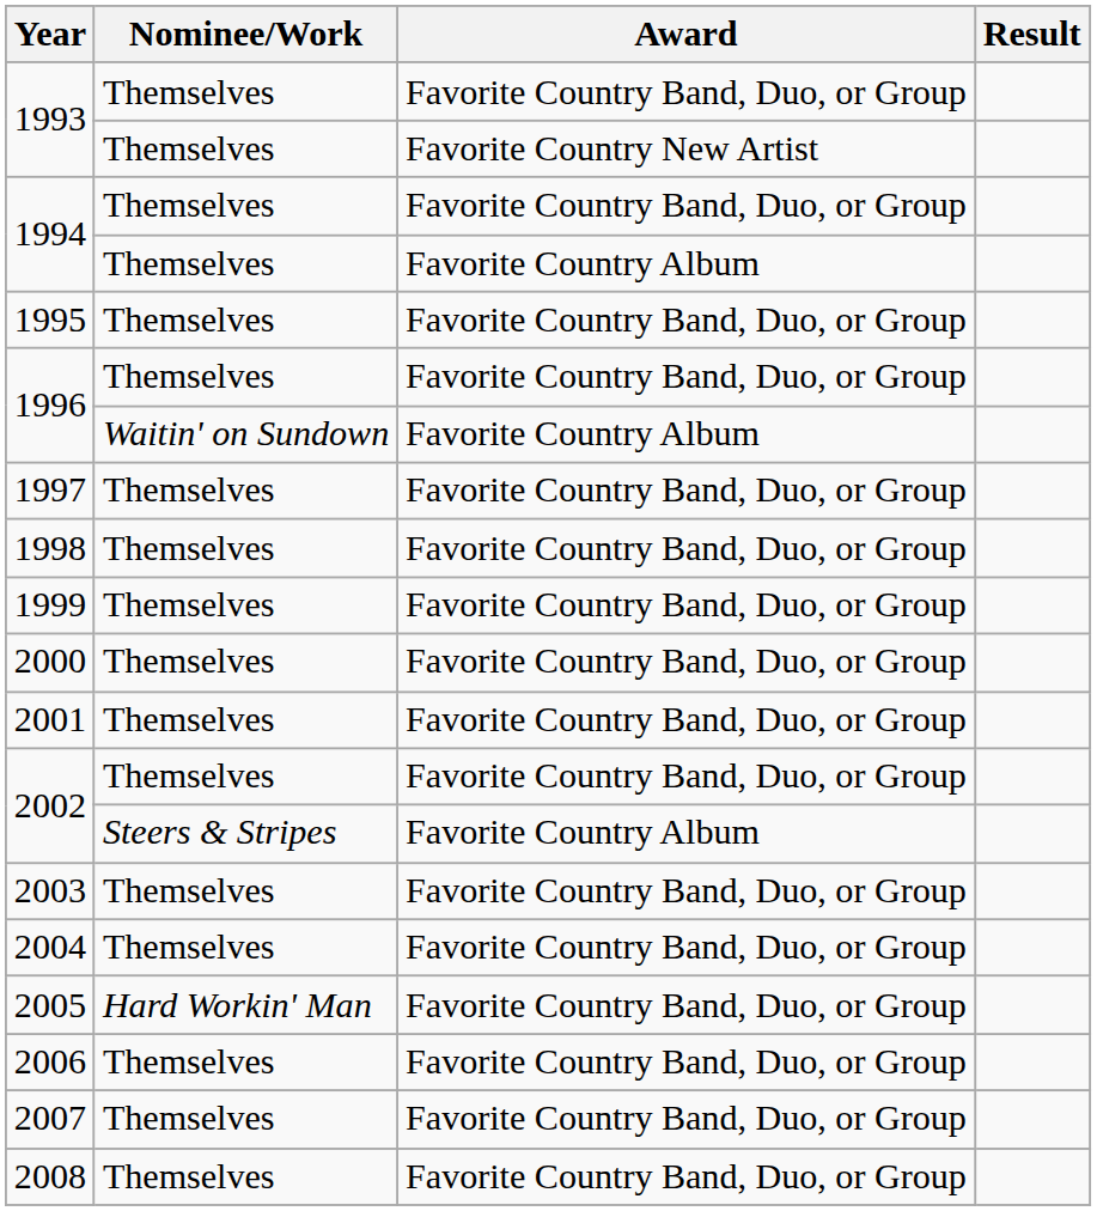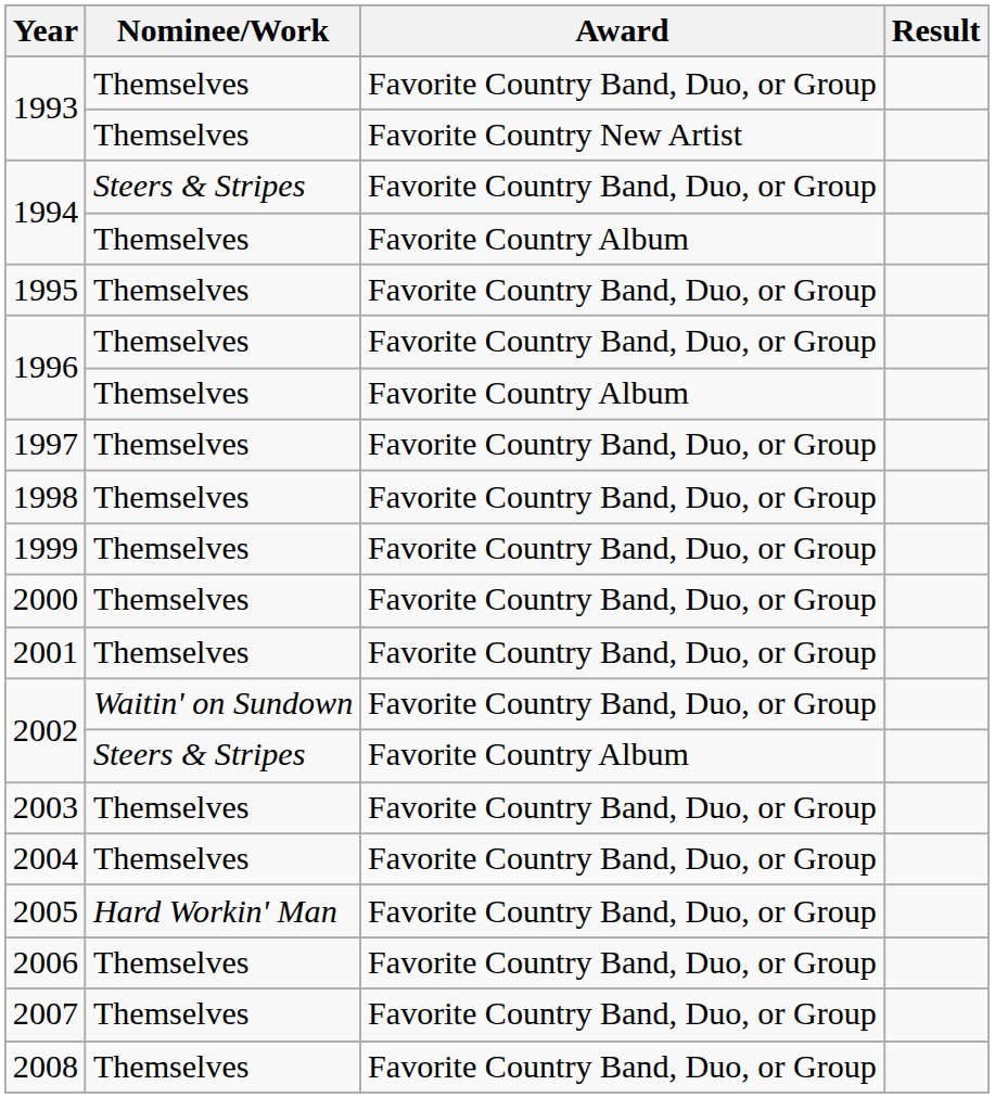 <table class="wikitable">
 <tr>
 <th>Year</th>
 <th>Nominee/Work</th>
 <th>Award</th>
 <th>Result</th>
 </tr>
 <tr>
 <td rowspan=2>1993</td>
 <td>Themselves</td>
 <td>Favorite Country Band, Duo, or Group</td>
 <td></td>
 </tr>
 <tr>
 <td>Themselves</td>
 <td>Favorite Country New Artist</td>
 <td></td>
 </tr>
 <tr>
 <td rowspan=2>1994</td>
-<td>Themselves</td>
+<td><em>Steers & Stripes</em></td>
 <td>Favorite Country Band, Duo, or Group</td>
 <td></td>
 </tr>
 <tr>
 <td>Themselves</td>
 <td>Favorite Country Album</td>
 <td></td>
 </tr>
 <tr>
 <td>1995</td>
 <td>Themselves</td>
 <td>Favorite Country Band, Duo, or Group</td>
 <td></td>
 </tr>
 <tr>
 <td rowspan=2>1996</td>
 <td>Themselves</td>
 <td>Favorite Country Band, Duo, or Group</td>
 <td></td>
 </tr>
 <tr>
-<td><em>Waitin' on Sundown</em></td>
+<td>Themselves</td>
 <td>Favorite Country Album</td>
 <td></td>
 </tr>
 <tr>
 <td>1997</td>
 <td>Themselves</td>
 <td>Favorite Country Band, Duo, or Group</td>
 <td></td>
 </tr>
 <tr>
 <td>1998</td>
 <td>Themselves</td>
 <td>Favorite Country Band, Duo, or Group</td>
 <td></td>
 </tr>
 <tr>
 <td>1999</td>
 <td>Themselves</td>
 <td>Favorite Country Band, Duo, or Group</td>
 <td></td>
 </tr>
 <tr>
 <td>2000</td>
 <td>Themselves</td>
 <td>Favorite Country Band, Duo, or Group</td>
 <td></td>
 </tr>
 <tr>
 <td>2001</td>
 <td>Themselves</td>
 <td>Favorite Country Band, Duo, or Group</td>
 <td></td>
 </tr>
 <tr>
 <td rowspan=2>2002</td>
-<td>Themselves</td>
+<td><em>Waitin' on Sundown</em></td>
 <td>Favorite Country Band, Duo, or Group</td>
 <td></td>
 </tr>
 <tr>
 <td><em>Steers & Stripes</em></td>
 <td>Favorite Country Album</td>
 <td></td>
 </tr>
 <tr>
 <td>2003</td>
 <td>Themselves</td>
 <td>Favorite Country Band, Duo, or Group</td>
 <td></td>
 </tr>
 <tr>
 <td>2004</td>
 <td>Themselves</td>
 <td>Favorite Country Band, Duo, or Group</td>
 <td></td>
 </tr>
 <tr>
 <td>2005</td>
 <td><em>Hard Workin' Man</em></td>
 <td>Favorite Country Band, Duo, or Group</td>
 <td></td>
 </tr>
 <tr>
 <td>2006</td>
 <td>Themselves</td>
 <td>Favorite Country Band, Duo, or Group</td>
 <td></td>
 </tr>
 <tr>
 <td>2007</td>
 <td>Themselves</td>
 <td>Favorite Country Band, Duo, or Group</td>
 <td></td>
 </tr>
 <tr>
 <td>2008</td>
 <td>Themselves</td>
 <td>Favorite Country Band, Duo, or Group</td>
 <td></td>
 </tr>
 </table>
